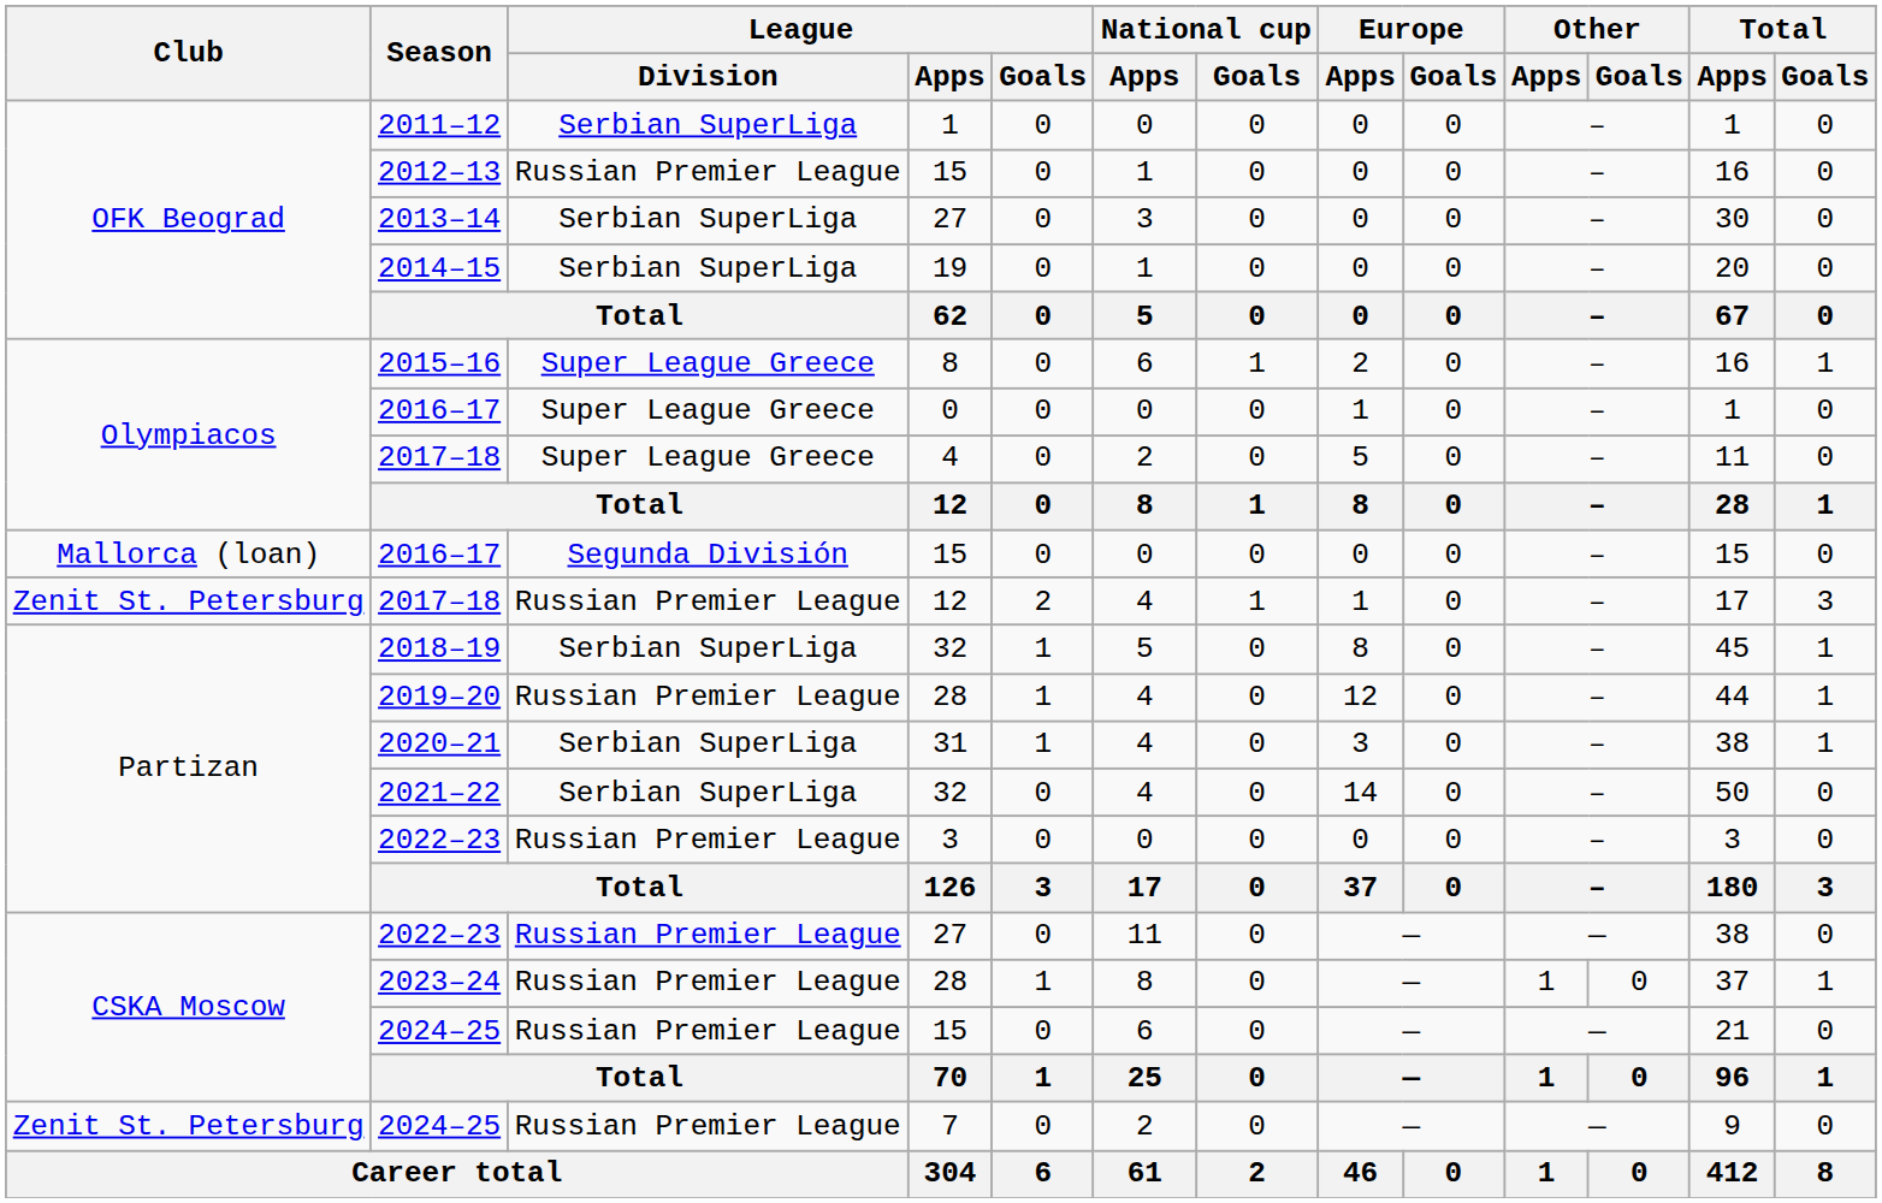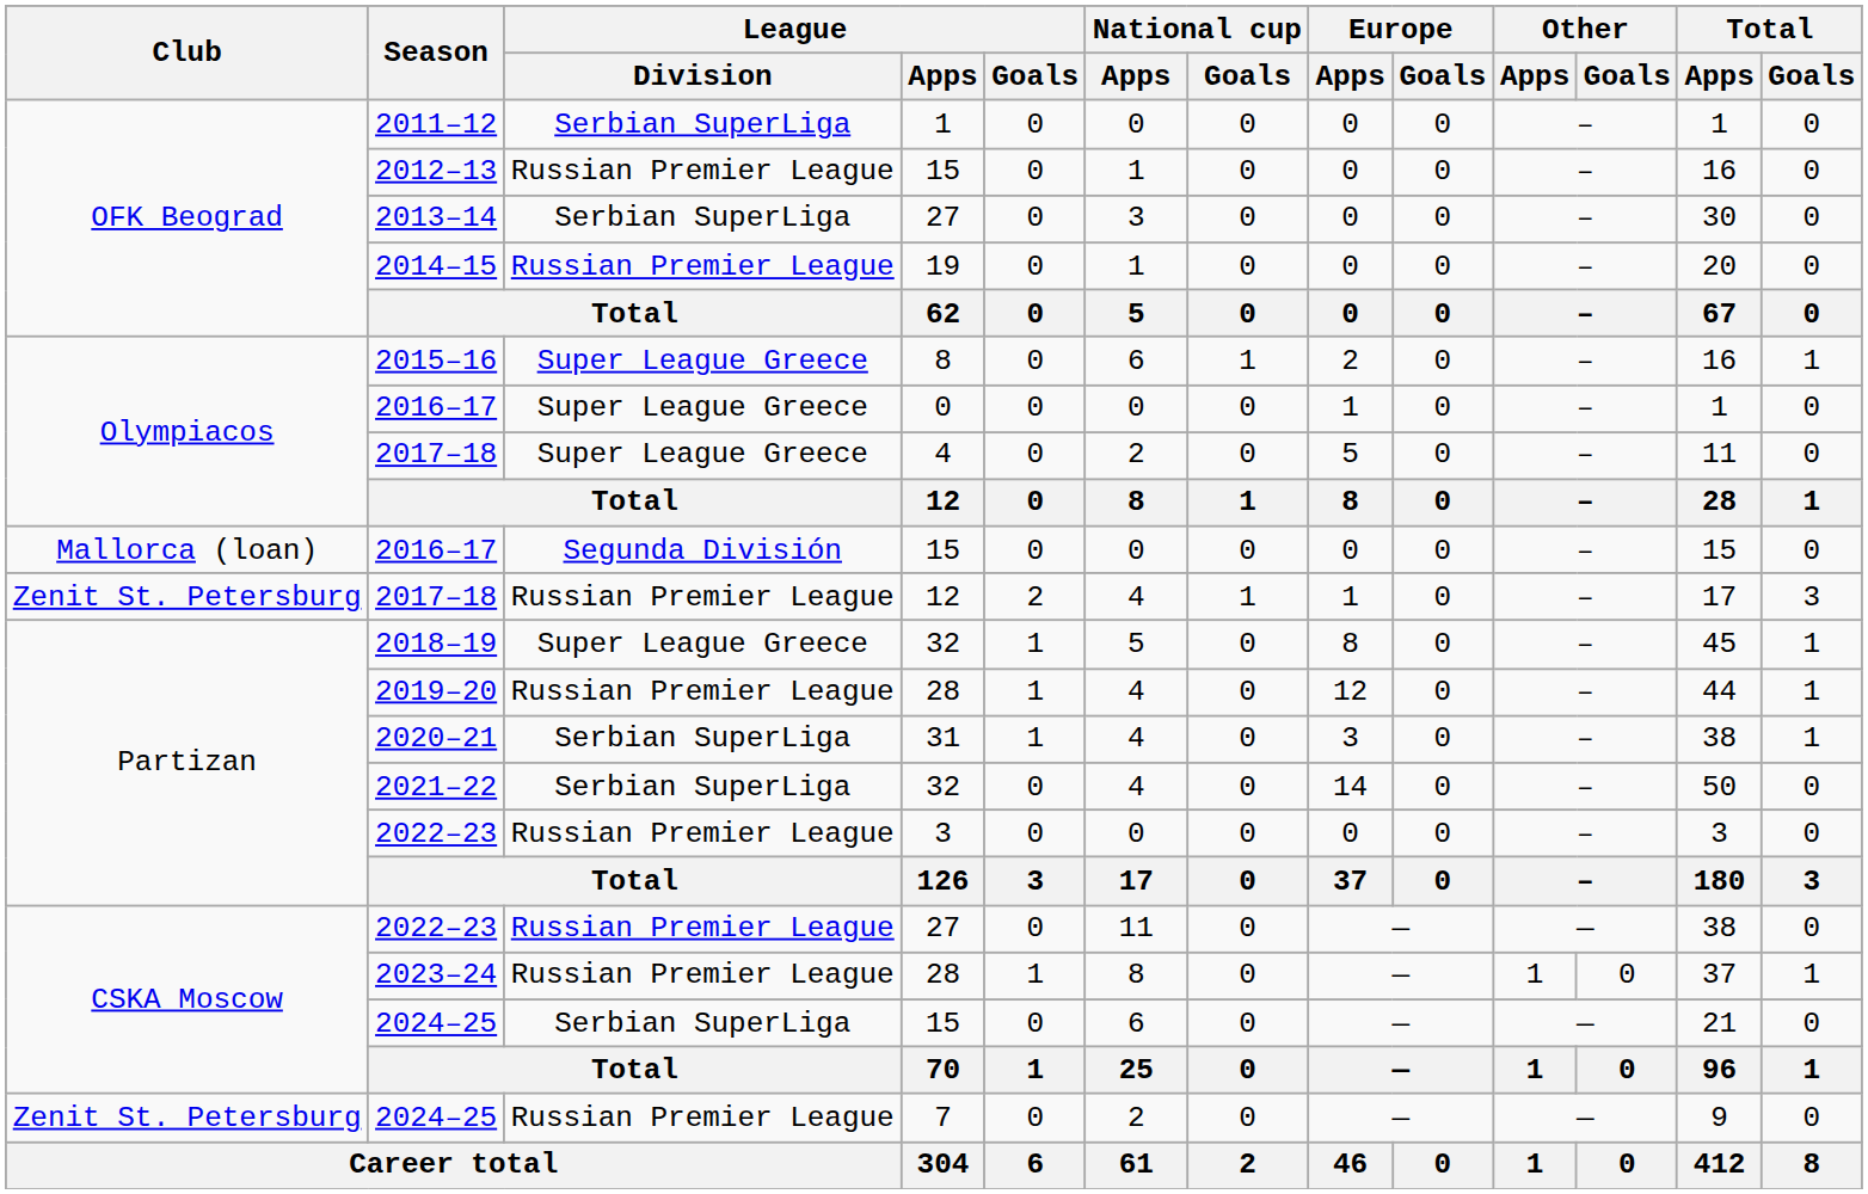 <table class="wikitable" style="text-align:center">
 <tr>
 <th rowspan="2">Club</th>
 <th rowspan="2">Season</th>
 <th colspan="3">League</th>
 <th colspan="2">National cup</th>
 <th colspan="2">Europe</th>
 <th colspan="2">Other</th>
 <th colspan="2">Total</th>
 </tr>
 <tr>
 <th>Division</th>
 <th>Apps</th>
 <th>Goals</th>
 <th>Apps</th>
 <th>Goals</th>
 <th>Apps</th>
 <th>Goals</th>
 <th>Apps</th>
 <th>Goals</th>
 <th>Apps</th>
 <th>Goals</th>
 </tr>
 <tr>
 <td rowspan="5"><a href='#'>OFK Beograd</a></td>
 <td><a href='#'>2011–12</a></td>
 <td><a href='#'>Serbian SuperLiga</a></td>
 <td>1</td>
 <td>0</td>
 <td>0</td>
 <td>0</td>
 <td>0</td>
 <td>0</td>
 <td colspan="2">–</td>
 <td>1</td>
 <td>0</td>
 </tr>
 <tr>
 <td><a href='#'>2012–13</a></td>
 <td>Russian Premier League</td>
 <td>15</td>
 <td>0</td>
 <td>1</td>
 <td>0</td>
 <td>0</td>
 <td>0</td>
 <td colspan="2">–</td>
 <td>16</td>
 <td>0</td>
 </tr>
 <tr>
 <td><a href='#'>2013–14</a></td>
 <td>Serbian SuperLiga</td>
 <td>27</td>
 <td>0</td>
 <td>3</td>
 <td>0</td>
 <td>0</td>
 <td>0</td>
 <td colspan="2">–</td>
 <td>30</td>
 <td>0</td>
 </tr>
 <tr>
 <td><a href='#'>2014–15</a></td>
-<td>Serbian SuperLiga</td>
+<td><a href='#'>Russian Premier League</a></td>
 <td>19</td>
 <td>0</td>
 <td>1</td>
 <td>0</td>
 <td>0</td>
 <td>0</td>
 <td colspan="2">–</td>
 <td>20</td>
 <td>0</td>
 </tr>
 <tr>
 <th colspan="2">Total</th>
 <th>62</th>
 <th>0</th>
 <th>5</th>
 <th>0</th>
 <th>0</th>
 <th>0</th>
 <th colspan="2">–</th>
 <th>67</th>
 <th>0</th>
 </tr>
 <tr>
 <td rowspan="4"><a href='#'>Olympiacos</a></td>
 <td><a href='#'>2015–16</a></td>
 <td><a href='#'>Super League Greece</a></td>
 <td>8</td>
 <td>0</td>
 <td>6</td>
 <td>1</td>
 <td>2</td>
 <td>0</td>
 <td colspan="2">–</td>
 <td>16</td>
 <td>1</td>
 </tr>
 <tr>
 <td><a href='#'>2016–17</a></td>
 <td>Super League Greece</td>
 <td>0</td>
 <td>0</td>
 <td>0</td>
 <td>0</td>
 <td>1</td>
 <td>0</td>
 <td colspan="2">–</td>
 <td>1</td>
 <td>0</td>
 </tr>
 <tr>
 <td><a href='#'>2017–18</a></td>
 <td>Super League Greece</td>
 <td>4</td>
 <td>0</td>
 <td>2</td>
 <td>0</td>
 <td>5</td>
 <td>0</td>
 <td colspan="2">–</td>
 <td>11</td>
 <td>0</td>
 </tr>
 <tr>
 <th colspan="2">Total</th>
 <th>12</th>
 <th>0</th>
 <th>8</th>
 <th>1</th>
 <th>8</th>
 <th>0</th>
 <th colspan="2">–</th>
 <th>28</th>
 <th>1</th>
 </tr>
 <tr>
 <td><a href='#'>Mallorca</a> (loan)</td>
 <td><a href='#'>2016–17</a></td>
 <td><a href='#'>Segunda División</a></td>
 <td>15</td>
 <td>0</td>
 <td>0</td>
 <td>0</td>
 <td>0</td>
 <td>0</td>
 <td colspan="2">–</td>
 <td>15</td>
 <td>0</td>
 </tr>
 <tr>
 <td><a href='#'>Zenit St. Petersburg</a></td>
 <td><a href='#'>2017–18</a></td>
 <td>Russian Premier League</td>
 <td>12</td>
 <td>2</td>
 <td>4</td>
 <td>1</td>
 <td>1</td>
 <td>0</td>
 <td colspan="2">–</td>
 <td>17</td>
 <td>3</td>
 </tr>
 <tr>
 <td rowspan="6">Partizan</td>
 <td><a href='#'>2018–19</a></td>
-<td>Serbian SuperLiga</td>
+<td>Super League Greece</td>
 <td>32</td>
 <td>1</td>
 <td>5</td>
 <td>0</td>
 <td>8</td>
 <td>0</td>
 <td colspan="2">–</td>
 <td>45</td>
 <td>1</td>
 </tr>
 <tr>
 <td><a href='#'>2019–20</a></td>
 <td>Russian Premier League</td>
 <td>28</td>
 <td>1</td>
 <td>4</td>
 <td>0</td>
 <td>12</td>
 <td>0</td>
 <td colspan="2">–</td>
 <td>44</td>
 <td>1</td>
 </tr>
 <tr>
 <td><a href='#'>2020–21</a></td>
 <td>Serbian SuperLiga</td>
 <td>31</td>
 <td>1</td>
 <td>4</td>
 <td>0</td>
 <td>3</td>
 <td>0</td>
 <td colspan="2">–</td>
 <td>38</td>
 <td>1</td>
 </tr>
 <tr>
 <td><a href='#'>2021–22</a></td>
 <td>Serbian SuperLiga</td>
 <td>32</td>
 <td>0</td>
 <td>4</td>
 <td>0</td>
 <td>14</td>
 <td>0</td>
 <td colspan="2">–</td>
 <td>50</td>
 <td>0</td>
 </tr>
 <tr>
 <td><a href='#'>2022–23</a></td>
 <td>Russian Premier League</td>
 <td>3</td>
 <td>0</td>
 <td>0</td>
 <td>0</td>
 <td>0</td>
 <td>0</td>
 <td colspan="2">–</td>
 <td>3</td>
 <td>0</td>
 </tr>
 <tr>
 <th colspan="2">Total</th>
 <th>126</th>
 <th>3</th>
 <th>17</th>
 <th>0</th>
 <th>37</th>
 <th>0</th>
 <th colspan="2">–</th>
 <th>180</th>
 <th>3</th>
 </tr>
 <tr>
 <td rowspan="4"><a href='#'>CSKA Moscow</a></td>
 <td><a href='#'>2022–23</a></td>
 <td><a href='#'>Russian Premier League</a></td>
 <td>27</td>
 <td>0</td>
 <td>11</td>
 <td>0</td>
 <td colspan="2">—</td>
 <td colspan="2">—</td>
 <td>38</td>
 <td>0</td>
 </tr>
 <tr>
 <td><a href='#'>2023–24</a></td>
 <td>Russian Premier League</td>
 <td>28</td>
 <td>1</td>
 <td>8</td>
 <td>0</td>
 <td colspan="2">—</td>
 <td>1</td>
 <td>0</td>
 <td>37</td>
 <td>1</td>
 </tr>
 <tr>
 <td><a href='#'>2024–25</a></td>
-<td>Russian Premier League</td>
+<td>Serbian SuperLiga</td>
 <td>15</td>
 <td>0</td>
 <td>6</td>
 <td>0</td>
 <td colspan="2">—</td>
 <td colspan="2">—</td>
 <td>21</td>
 <td>0</td>
 </tr>
 <tr>
 <th colspan="2">Total</th>
 <th>70</th>
 <th>1</th>
 <th>25</th>
 <th>0</th>
 <th colspan="2">—</th>
 <th>1</th>
 <th>0</th>
 <th>96</th>
 <th>1</th>
 </tr>
 <tr>
 <td><a href='#'>Zenit St. Petersburg</a></td>
 <td><a href='#'>2024–25</a></td>
 <td>Russian Premier League</td>
 <td>7</td>
 <td>0</td>
 <td>2</td>
 <td>0</td>
 <td colspan="2">—</td>
 <td colspan="2">—</td>
 <td>9</td>
 <td>0</td>
 </tr>
 <tr>
 <th colspan="3">Career total</th>
 <th>304</th>
 <th>6</th>
 <th>61</th>
 <th>2</th>
 <th>46</th>
 <th>0</th>
 <th>1</th>
 <th>0</th>
 <th>412</th>
 <th>8</th>
 </tr>
 </table>
